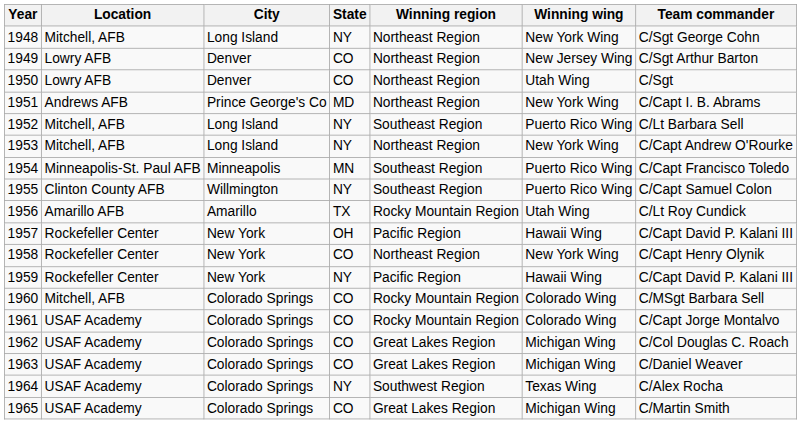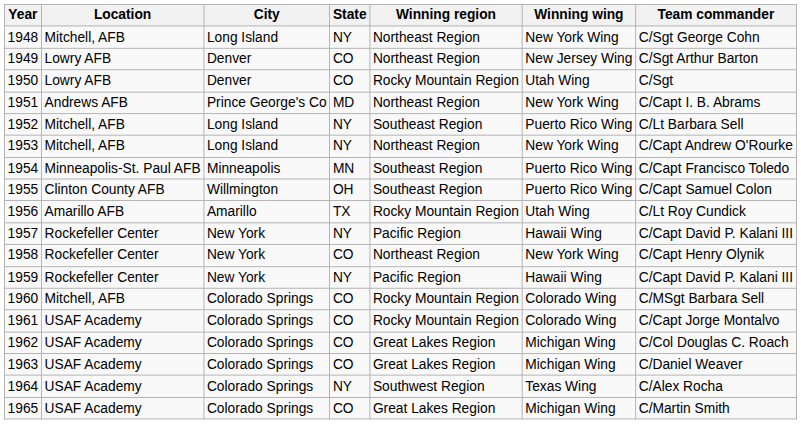 <table class="wikitable">
 <tr>
 <th>Year</th>
 <th>Location</th>
 <th>City</th>
 <th>State</th>
 <th>Winning region</th>
 <th>Winning wing</th>
 <th>Team commander</th>
 </tr>
 <tr>
 <td>1948</td>
 <td>Mitchell, AFB</td>
 <td>Long Island</td>
 <td>NY</td>
 <td>Northeast Region</td>
 <td>New York Wing</td>
 <td>C/Sgt George Cohn</td>
 </tr>
 <tr>
 <td>1949</td>
 <td>Lowry AFB</td>
 <td>Denver</td>
 <td>CO</td>
 <td>Northeast Region</td>
 <td>New Jersey Wing</td>
 <td>C/Sgt Arthur Barton</td>
 </tr>
 <tr>
 <td>1950</td>
 <td>Lowry AFB</td>
 <td>Denver</td>
 <td>CO</td>
-<td>Northeast Region</td>
+<td>Rocky Mountain Region</td>
 <td>Utah Wing</td>
 <td>C/Sgt</td>
 </tr>
 <tr>
 <td>1951</td>
 <td>Andrews AFB</td>
 <td>Prince George's Co</td>
 <td>MD</td>
 <td>Northeast Region</td>
 <td>New York Wing</td>
 <td>C/Capt I. B. Abrams</td>
 </tr>
 <tr>
 <td>1952</td>
 <td>Mitchell, AFB</td>
 <td>Long Island</td>
 <td>NY</td>
 <td>Southeast Region</td>
 <td>Puerto Rico Wing</td>
 <td>C/Lt Barbara Sell</td>
 </tr>
 <tr>
 <td>1953</td>
 <td>Mitchell, AFB</td>
 <td>Long Island</td>
 <td>NY</td>
 <td>Northeast Region</td>
 <td>New York Wing</td>
 <td>C/Capt Andrew O'Rourke</td>
 </tr>
 <tr>
 <td>1954</td>
 <td>Minneapolis-St. Paul AFB</td>
 <td>Minneapolis</td>
 <td>MN</td>
 <td>Southeast Region</td>
 <td>Puerto Rico Wing</td>
 <td>C/Capt Francisco Toledo</td>
 </tr>
 <tr>
 <td>1955</td>
 <td>Clinton County AFB</td>
 <td>Willmington</td>
-<td>NY</td>
+<td>OH</td>
 <td>Southeast Region</td>
 <td>Puerto Rico Wing</td>
 <td>C/Capt Samuel Colon</td>
 </tr>
 <tr>
 <td>1956</td>
 <td>Amarillo AFB</td>
 <td>Amarillo</td>
 <td>TX</td>
 <td>Rocky Mountain Region</td>
 <td>Utah Wing</td>
 <td>C/Lt Roy Cundick</td>
 </tr>
 <tr>
 <td>1957</td>
 <td>Rockefeller Center</td>
 <td>New York</td>
-<td>OH</td>
+<td>NY</td>
 <td>Pacific Region</td>
 <td>Hawaii Wing</td>
 <td>C/Capt David P. Kalani III</td>
 </tr>
 <tr>
 <td>1958</td>
 <td>Rockefeller Center</td>
 <td>New York</td>
 <td>CO</td>
 <td>Northeast Region</td>
 <td>New York Wing</td>
 <td>C/Capt Henry Olynik</td>
 </tr>
 <tr>
 <td>1959</td>
 <td>Rockefeller Center</td>
 <td>New York</td>
 <td>NY</td>
 <td>Pacific Region</td>
 <td>Hawaii Wing</td>
 <td>C/Capt David P. Kalani III</td>
 </tr>
 <tr>
 <td>1960</td>
 <td>Mitchell, AFB</td>
 <td>Colorado Springs</td>
 <td>CO</td>
 <td>Rocky Mountain Region</td>
 <td>Colorado Wing</td>
 <td>C/MSgt Barbara Sell</td>
 </tr>
 <tr>
 <td>1961</td>
 <td>USAF Academy</td>
 <td>Colorado Springs</td>
 <td>CO</td>
 <td>Rocky Mountain Region</td>
 <td>Colorado Wing</td>
 <td>C/Capt Jorge Montalvo</td>
 </tr>
 <tr>
 <td>1962</td>
 <td>USAF Academy</td>
 <td>Colorado Springs</td>
 <td>CO</td>
 <td>Great Lakes Region</td>
 <td>Michigan Wing</td>
 <td>C/Col Douglas C. Roach</td>
 </tr>
 <tr>
 <td>1963</td>
 <td>USAF Academy</td>
 <td>Colorado Springs</td>
 <td>CO</td>
 <td>Great Lakes Region</td>
 <td>Michigan Wing</td>
 <td>C/Daniel Weaver</td>
 </tr>
 <tr>
 <td>1964</td>
 <td>USAF Academy</td>
 <td>Colorado Springs</td>
 <td>NY</td>
 <td>Southwest Region</td>
 <td>Texas Wing</td>
 <td>C/Alex Rocha</td>
 </tr>
 <tr>
 <td>1965</td>
 <td>USAF Academy</td>
 <td>Colorado Springs</td>
 <td>CO</td>
 <td>Great Lakes Region</td>
 <td>Michigan Wing</td>
 <td>C/Martin Smith</td>
 </tr>
 </table>
